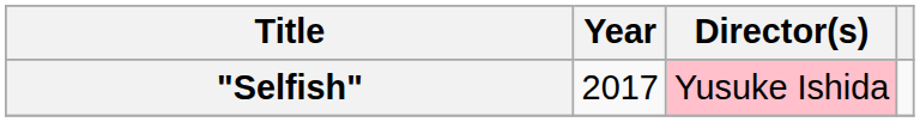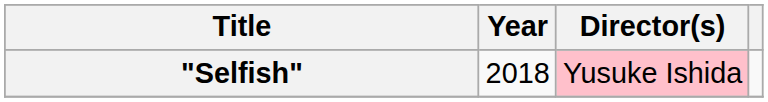 <table class="wikitable plainrowheaders" style="text-align:center">
 <tr>
 <th scope="col" style="width:16em;">Title</th>
 <th scope="col">Year</th>
 <th scope="col">Director(s)</th>
 <th scope="col"></th>
 </tr>
 <tr>
 <th scope="row">"Selfish"</th>
-<td>2017</td>
+<td>2018</td>
 <td style="background: pink;">Yusuke Ishida</td>
 <td></td>
 </tr>
 <tr>
 </tr>
 </table>
